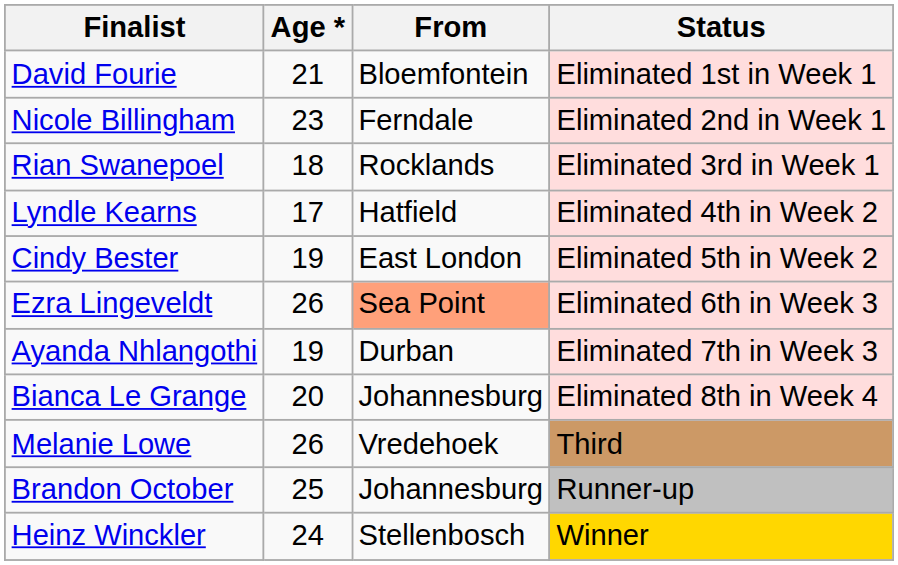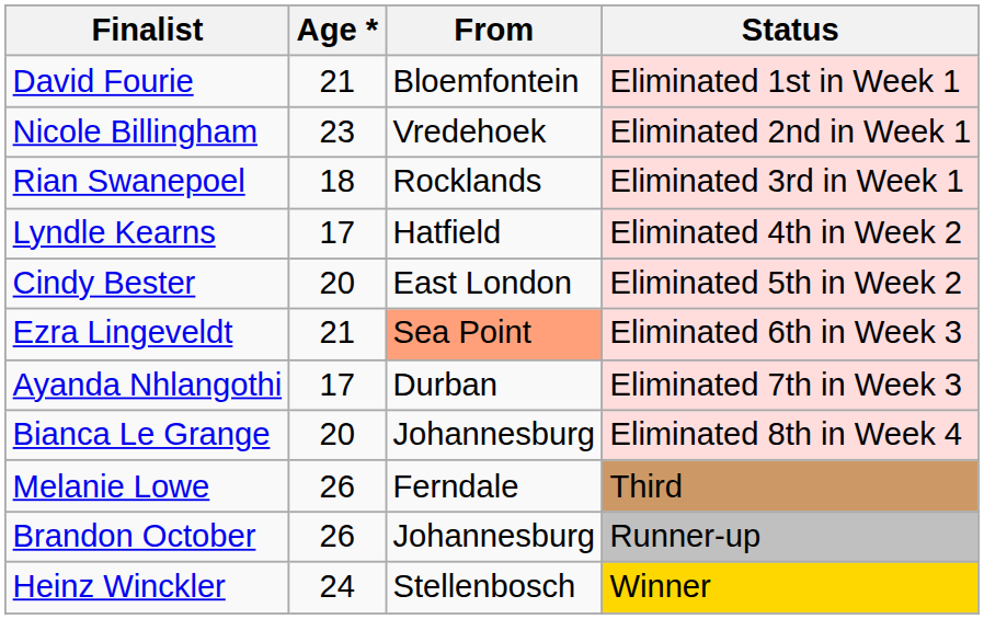 <table class="wikitable">
 <tr>
 <th>Finalist</th>
 <th>Age *</th>
 <th>From</th>
 <th>Status</th>
 </tr>
 <tr>
 <td><a href='#'>David Fourie</a></td>
 <td align="center">21</td>
 <td>Bloemfontein</td>
 <td style="background:#ffdddd;">Eliminated 1st in Week 1</td>
 </tr>
 <tr>
 <td><a href='#'>Nicole Billingham</a></td>
 <td align="center">23</td>
-<td>Ferndale</td>
+<td>Vredehoek</td>
 <td style="background:#ffdddd;">Eliminated 2nd in Week 1</td>
 </tr>
 <tr>
 <td><a href='#'>Rian Swanepoel</a></td>
 <td align="center">18</td>
 <td>Rocklands</td>
 <td style="background:#ffdddd;">Eliminated 3rd in Week 1</td>
 </tr>
 <tr>
 <td><a href='#'>Lyndle Kearns</a></td>
 <td align="center">17</td>
 <td>Hatfield</td>
 <td style="background:#ffdddd;">Eliminated 4th in Week 2</td>
 </tr>
 <tr>
 <td><a href='#'>Cindy Bester</a></td>
-<td align="center">19</td>
+<td align="center">20</td>
 <td>East London</td>
 <td style="background:#ffdddd;">Eliminated 5th in Week 2</td>
 </tr>
 <tr>
 <td><a href='#'>Ezra Lingeveldt</a></td>
-<td align="center">26</td>
+<td align="center">21</td>
 <td style="background: lightsalmon;">Sea Point</td>
 <td style="background:#ffdddd;">Eliminated 6th in Week 3</td>
 </tr>
 <tr>
 <td><a href='#'>Ayanda Nhlangothi</a></td>
-<td align="center">19</td>
+<td align="center">17</td>
 <td>Durban</td>
 <td style="background:#ffdddd;">Eliminated 7th in Week 3</td>
 </tr>
 <tr>
 <td><a href='#'>Bianca Le Grange</a></td>
 <td align="center">20</td>
 <td>Johannesburg</td>
 <td style="background:#ffdddd;">Eliminated 8th in Week 4</td>
 </tr>
 <tr>
 <td><a href='#'>Melanie Lowe</a></td>
 <td align="center">26</td>
-<td>Vredehoek</td>
+<td>Ferndale</td>
 <td style="background:#c96;">Third</td>
 </tr>
 <tr>
 <td><a href='#'>Brandon October</a></td>
-<td align="center">25</td>
+<td align="center">26</td>
 <td>Johannesburg</td>
 <td style="background:silver">Runner-up</td>
 </tr>
 <tr>
 <td><a href='#'>Heinz Winckler</a></td>
 <td align="center">24</td>
 <td>Stellenbosch</td>
 <td style="background:gold">Winner</td>
 </tr>
 </table>
